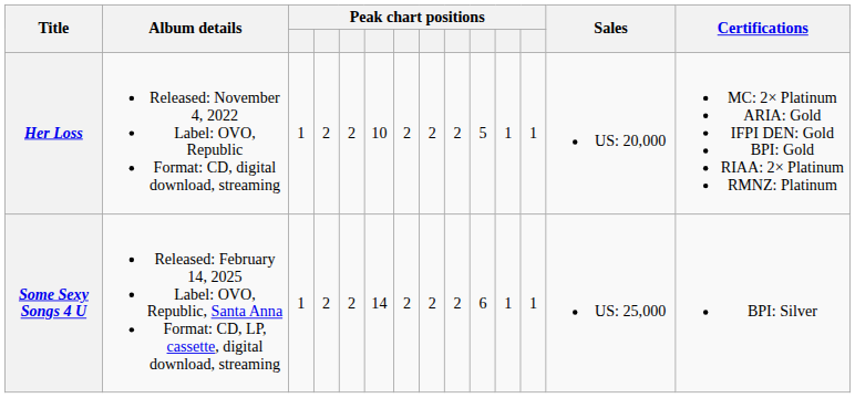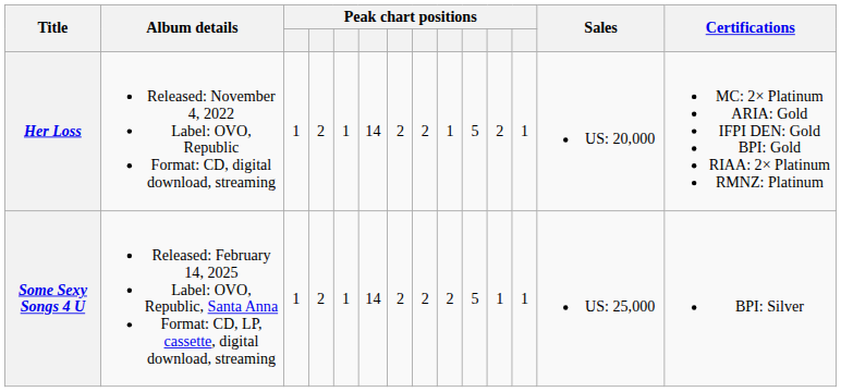 <table class="wikitable plainrowheaders" style="text-align:center;">
 <tr>
 <th scope="col" rowspan="2" style="width:11em;">Title</th>
 <th scope="col" rowspan="2" style="width:19em;">Album details</th>
 <th scope="col" colspan="10">Peak chart positions</th>
 <th scope="col" rowspan="2" style="width:12em;">Sales</th>
 <th scope="col" rowspan="2" style="width:18em;"><a href='#'>Certifications</a></th>
 </tr>
 <tr>
 <th scope="col" style="width:2.5em;font-size:90%;"><a href='#'></a><br></th>
 <th scope="col" style="width:2.5em;font-size:90%;"><a href='#'></a><br></th>
 <th scope="col" style="width:2.5em;font-size:90%;"><a href='#'></a><br></th>
 <th scope="col" style="width:2.5em;font-size:90%;"><a href='#'></a><br></th>
 <th scope="col" style="width:2.5em;font-size:90%;"><a href='#'></a><br></th>
 <th scope="col" style="width:2.5em;font-size:90%;"><a href='#'></a><br></th>
 <th scope="col" style="width:2.5em;font-size:90%;"><a href='#'></a><br></th>
 <th scope="col" style="width:2.5em;font-size:90%;"><a href='#'></a><br></th>
 <th scope="col" style="width:2.5em;font-size:90%;"><a href='#'></a><br></th>
 <th scope="col" style="width:2.5em;font-size:90%;"><a href='#'></a><br></th>
 </tr>
 <tr>
 <th scope="row"><em><a href='#'>Her Loss</a></em><br></th>
 <td><br><ul><li>Released: November 4, 2022</li><li>Label: OVO, Republic</li><li>Format: CD, digital download, streaming</li></ul></td>
 <td>1</td>
 <td>2</td>
-<td>2</td>
-<td>10</td>
+<td>1</td>
+<td>14</td>
 <td>2</td>
 <td>2</td>
+<td>1</td>
+<td>5</td>
 <td>2</td>
-<td>5</td>
-<td>1</td>
 <td>1</td>
 <td><br><ul><li>US: 20,000</li></ul></td>
 <td><br><ul><li>MC: 2× Platinum</li><li>ARIA: Gold</li><li>IFPI DEN: Gold</li><li>BPI: Gold</li><li>RIAA: 2× Platinum</li><li>RMNZ: Platinum</li></ul></td>
 </tr>
 <tr>
 <th scope="row"><em><a href='#'>Some Sexy Songs 4 U</a></em><br></th>
 <td><br><ul><li>Released: February 14, 2025</li><li>Label: OVO, Republic, <a href='#'>Santa Anna</a></li><li>Format: CD, LP, <a href='#'>cassette</a>, digital download, streaming</li></ul></td>
 <td>1</td>
 <td>2<br></td>
-<td>2<br></td>
+<td>1<br></td>
 <td>14</td>
 <td>2<br></td>
 <td>2<br></td>
 <td>2<br></td>
-<td>6<br></td>
+<td>5<br></td>
 <td>1</td>
 <td>1</td>
 <td><br><ul><li>US: 25,000</li></ul></td>
 <td><br><ul><li>BPI: Silver</li></ul></td>
 </tr>
 </table>
